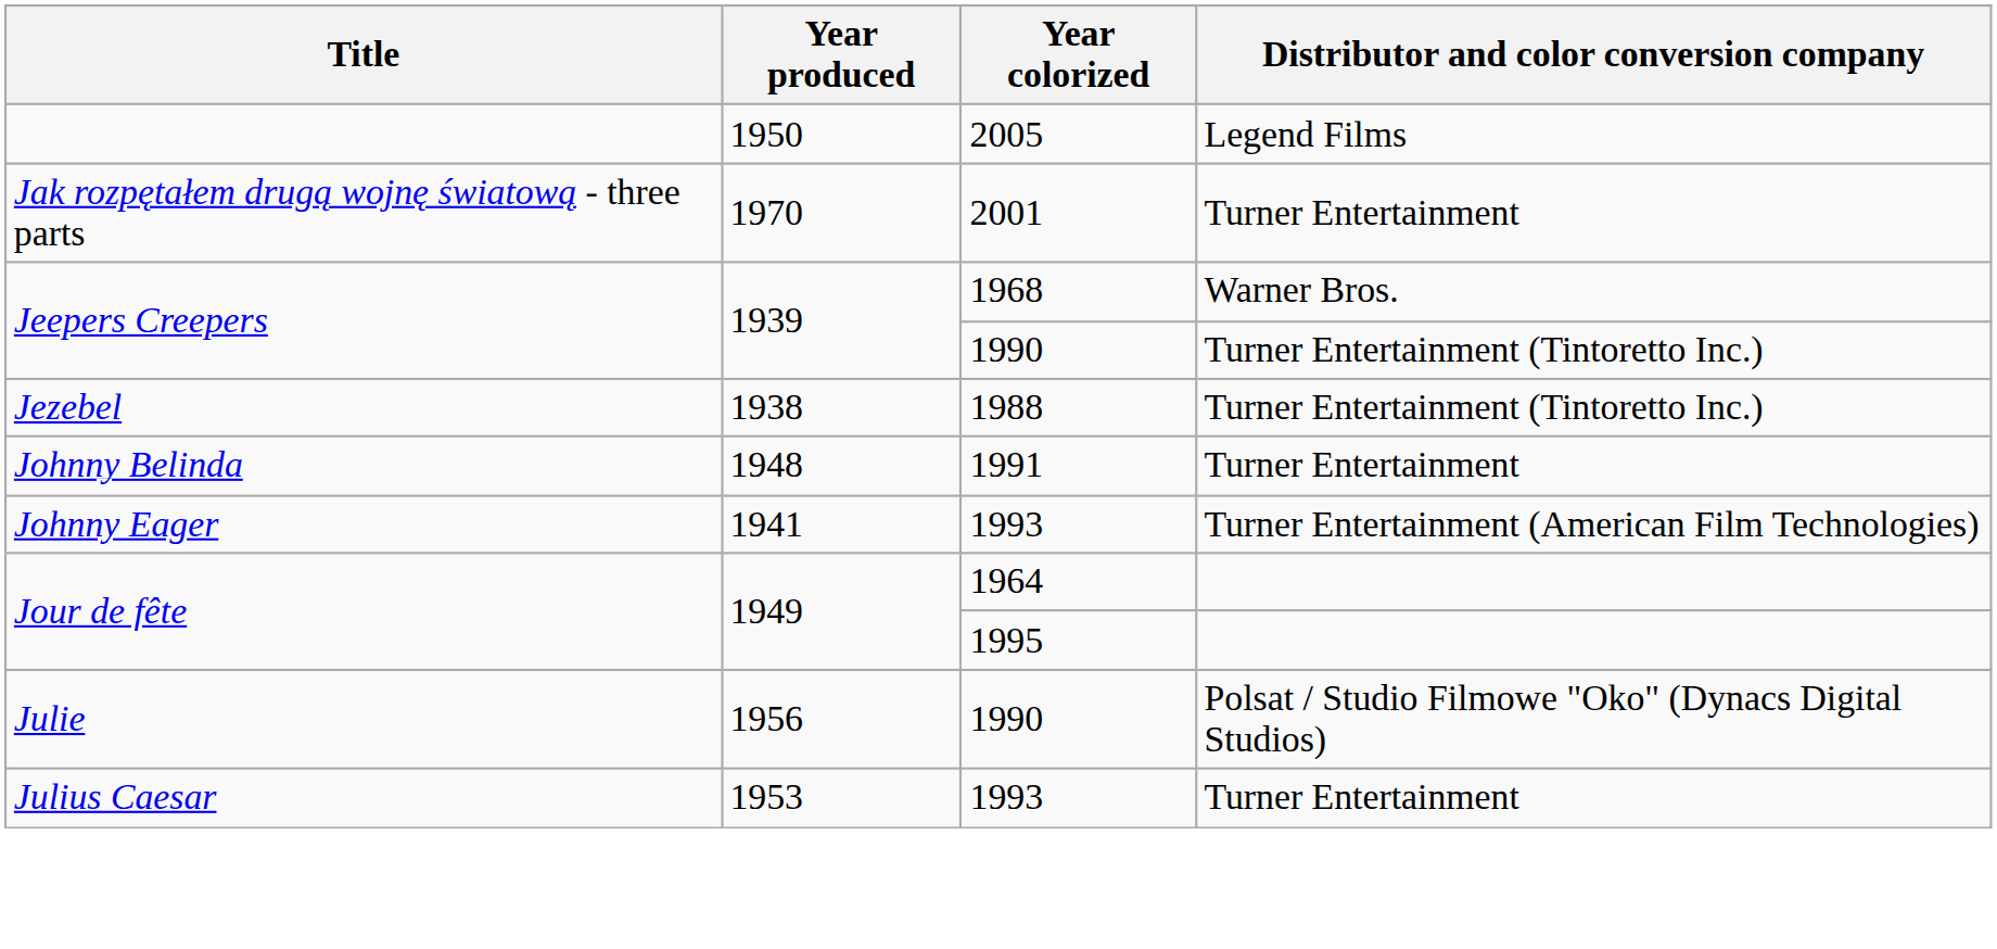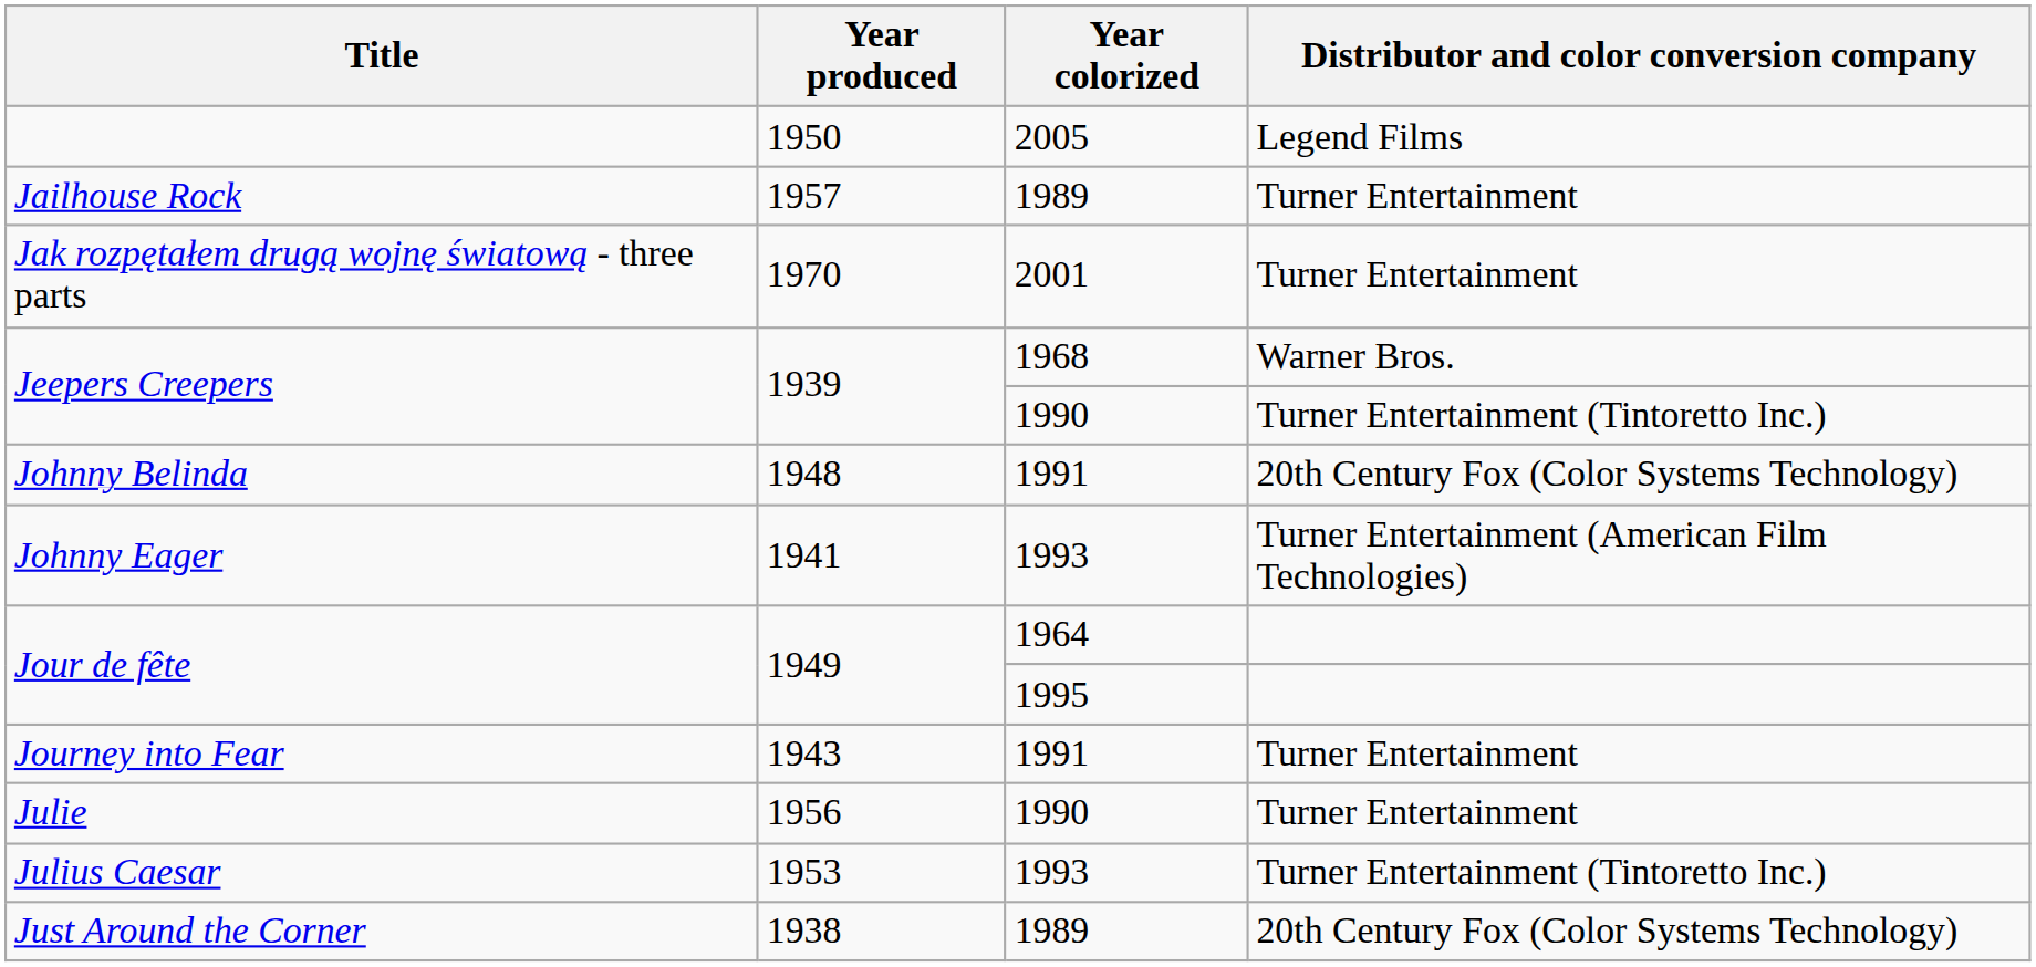 <table class="wikitable sortable">
 <tr>
 <th>Title</th>
 <th>Year produced</th>
 <th>Year colorized</th>
 <th>Distributor and color conversion company</th>
 </tr>
 <tr>
 <td><em></em></td>
 <td>1950</td>
 <td>2005</td>
 <td>Legend Films</td>
+</tr>
+<tr>
+<td><em><a href='#'>Jailhouse Rock</a></em></td>
+<td>1957</td>
+<td>1989</td>
+<td>Turner Entertainment</td>
 </tr>
 <tr>
 <td><em><a href='#'>Jak rozpętałem drugą wojnę światową</a></em> - three parts</td>
 <td>1970</td>
 <td>2001</td>
 <td>Turner Entertainment</td>
 </tr>
 <tr>
 <td rowspan="2"><em><a href='#'>Jeepers Creepers</a></em></td>
 <td rowspan="2">1939</td>
 <td>1968</td>
 <td>Warner Bros.</td>
 </tr>
 <tr>
 <td>1990</td>
 <td>Turner Entertainment (Tintoretto Inc.)</td>
 </tr>
 <tr>
-<td><em><a href='#'>Jezebel</a></em></td>
-<td>1938</td>
-<td>1988</td>
-<td>Turner Entertainment (Tintoretto Inc.)</td>
-</tr>
-<tr>
 <td><em><a href='#'>Johnny Belinda</a></em></td>
 <td>1948</td>
 <td>1991</td>
-<td>Turner Entertainment</td>
+<td>20th Century Fox (Color Systems Technology)</td>
 </tr>
 <tr>
 <td><em><a href='#'>Johnny Eager</a></em></td>
 <td>1941</td>
 <td>1993</td>
 <td>Turner Entertainment (American Film Technologies)</td>
 </tr>
 <tr>
 <td rowspan="2"><em><a href='#'>Jour de fête</a></em></td>
 <td rowspan="2">1949</td>
 <td>1964</td>
 <td></td>
 </tr>
 <tr>
 <td>1995</td>
 <td></td>
 </tr>
 <tr>
+<td><em><a href='#'>Journey into Fear</a></em></td>
+<td>1943</td>
+<td>1991</td>
+<td>Turner Entertainment</td>
+</tr>
+<tr>
 <td><em><a href='#'>Julie</a></em></td>
 <td>1956</td>
 <td>1990</td>
-<td>Polsat / Studio Filmowe "Oko" (Dynacs Digital Studios)</td>
+<td>Turner Entertainment</td>
 </tr>
 <tr>
 <td><em><a href='#'>Julius Caesar</a></em></td>
 <td>1953</td>
 <td>1993</td>
-<td>Turner Entertainment</td>
+<td>Turner Entertainment (Tintoretto Inc.)</td>
+</tr>
+<tr>
+<td><em><a href='#'>Just Around the Corner</a></em></td>
+<td>1938</td>
+<td>1989</td>
+<td>20th Century Fox (Color Systems Technology)</td>
 </tr>
 </table>
